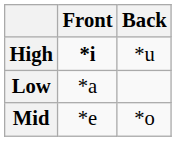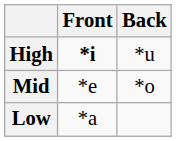 <table class="wikitable">
 <tr>
 <th></th>
 <th>Front</th>
 <th>Back</th>
 </tr>
 <tr align="center">
 <th>High</th>
 <td><strong>*i</strong></td>
 <td>*u</td>
 </tr>
 <tr align="center">
+<th>Mid</th>
+<td>*e</td>
+<td>*o</td>
+</tr>
+<tr align="center">
 <th>Low</th>
 <td>*a</td>
 <td></td>
 </tr>
-<tr align="center">
-<th>Mid</th>
-<td>*e</td>
-<td>*o</td>
-</tr>
 </table>
